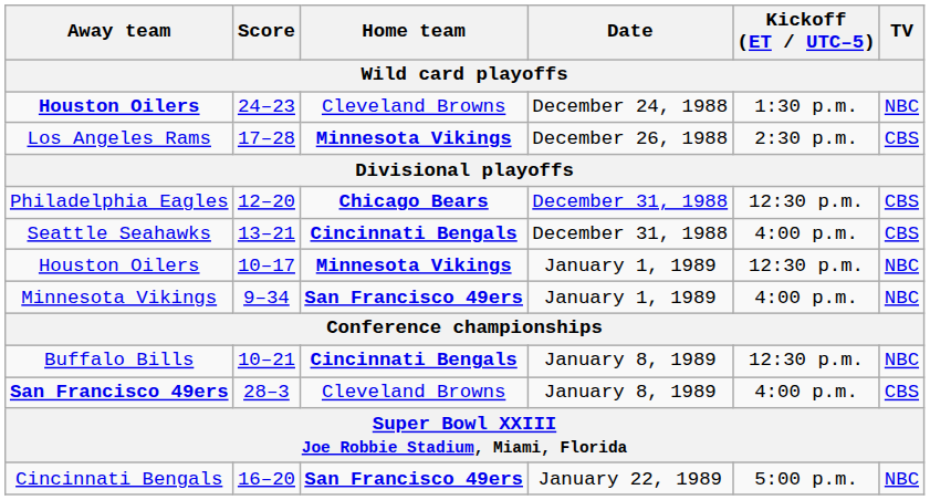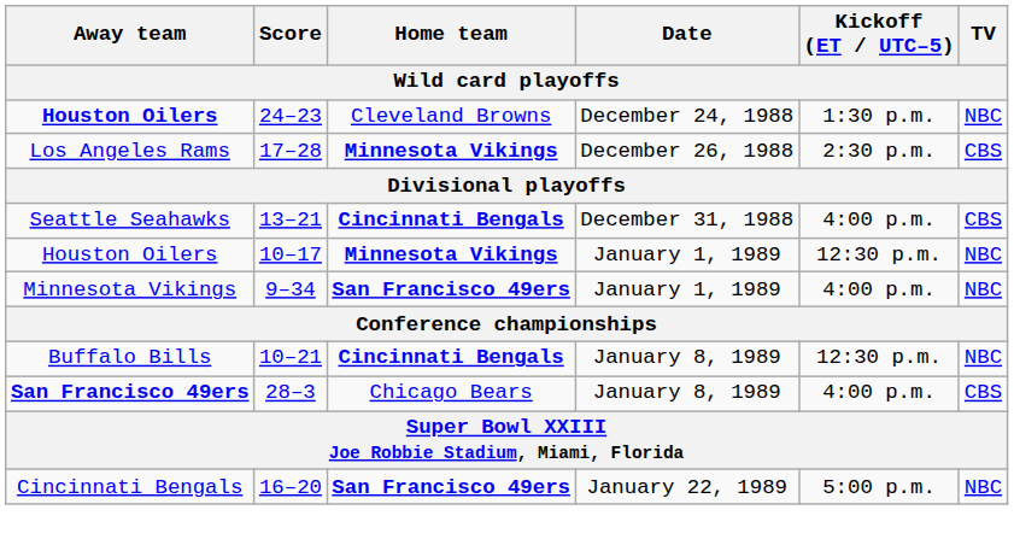 <table class="wikitable" style="font-size:92%; text-align:center;">
 <tr>
 <th>Away team</th>
 <th>Score</th>
 <th>Home team</th>
 <th>Date</th>
 <th>Kickoff<br>(<a href='#'>ET</a> / <a href='#'>UTC–5</a>)</th>
 <th>TV</th>
 </tr>
 <tr>
 <th colspan="6">Wild card playoffs</th>
 </tr>
 <tr>
 <td><strong><a href='#'>Houston Oilers</a></strong></td>
 <td><a href='#'>24–23</a></td>
 <td><a href='#'>Cleveland Browns</a></td>
 <td>December 24, 1988</td>
 <td>1:30 p.m.</td>
 <td><a href='#'>NBC</a></td>
 </tr>
 <tr>
 <td><a href='#'>Los Angeles Rams</a></td>
 <td><a href='#'>17–28</a></td>
 <td><strong><a href='#'>Minnesota Vikings</a></strong></td>
 <td>December 26, 1988</td>
 <td>2:30 p.m.</td>
 <td><a href='#'>CBS</a></td>
 </tr>
 <tr>
 <th colspan="6">Divisional playoffs</th>
-</tr>
-<tr>
-<td><a href='#'>Philadelphia Eagles</a></td>
-<td><a href='#'>12–20</a></td>
-<td><strong><a href='#'>Chicago Bears</a></strong></td>
-<td><a href='#'>December 31, 1988</a></td>
-<td>12:30 p.m.</td>
-<td><a href='#'>CBS</a></td>
 </tr>
 <tr>
 <td><a href='#'>Seattle Seahawks</a></td>
 <td><a href='#'>13–21</a></td>
 <td><strong><a href='#'>Cincinnati Bengals</a></strong></td>
 <td>December 31, 1988</td>
 <td>4:00 p.m.</td>
 <td><a href='#'>CBS</a></td>
 </tr>
 <tr>
 <td><a href='#'>Houston Oilers</a></td>
 <td><a href='#'>10–17</a></td>
 <td><strong><a href='#'>Minnesota Vikings</a></strong></td>
 <td>January 1, 1989</td>
 <td>12:30 p.m.</td>
 <td><a href='#'>NBC</a></td>
 </tr>
 <tr>
 <td><a href='#'>Minnesota Vikings</a></td>
 <td><a href='#'>9–34</a></td>
 <td><strong><a href='#'>San Francisco 49ers</a></strong></td>
 <td>January 1, 1989</td>
 <td>4:00 p.m.</td>
 <td><a href='#'>NBC</a></td>
 </tr>
 <tr>
 <th colspan="6">Conference championships</th>
 </tr>
 <tr>
 <td><a href='#'>Buffalo Bills</a></td>
 <td><a href='#'>10–21</a></td>
 <td><strong><a href='#'>Cincinnati Bengals</a></strong></td>
 <td>January 8, 1989</td>
 <td>12:30 p.m.</td>
 <td><a href='#'>NBC</a></td>
 </tr>
 <tr>
 <td><strong><a href='#'>San Francisco 49ers</a></strong></td>
 <td><a href='#'>28–3</a></td>
-<td><a href='#'>Cleveland Browns</a></td>
+<td><a href='#'>Chicago Bears</a></td>
 <td>January 8, 1989</td>
 <td>4:00 p.m.</td>
 <td><a href='#'>CBS</a></td>
 </tr>
 <tr>
 <th colspan="6"><a href='#'>Super Bowl XXIII</a><br><small><a href='#'>Joe Robbie Stadium</a>, Miami, Florida</small></th>
 </tr>
 <tr>
 <td><a href='#'>Cincinnati Bengals</a></td>
 <td><a href='#'>16–20</a></td>
 <td><strong><a href='#'>San Francisco 49ers</a></strong></td>
 <td>January 22, 1989</td>
 <td>5:00 p.m.</td>
 <td><a href='#'>NBC</a></td>
 </tr>
 </table>
